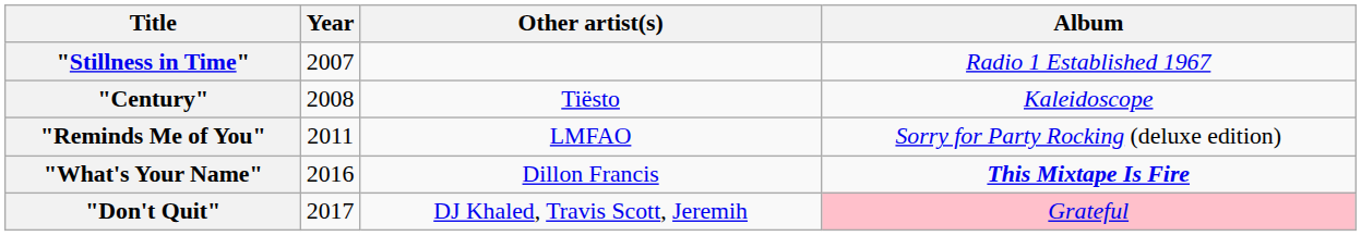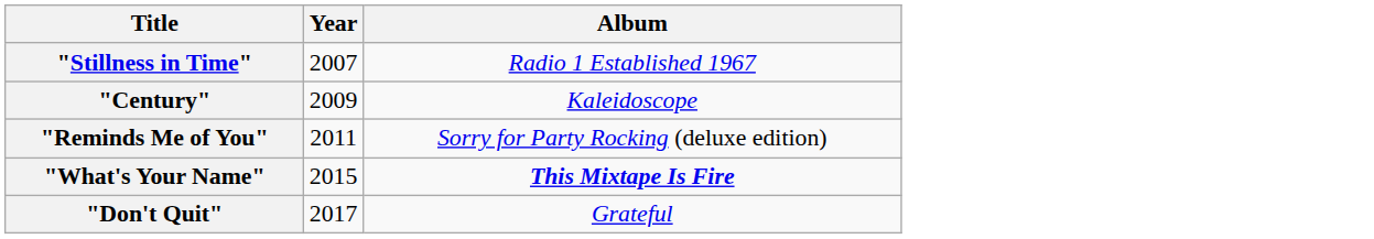 <table class="wikitable plainrowheaders" style="text-align:center;">
 <tr>
 <th scope="col" style="width:12em;">Title</th>
 <th scope="col">Year</th>
-<th scope="col" style="width:19em;">Other artist(s)</th>
 <th scope="col" style="width:22em;">Album</th>
 </tr>
 <tr>
 <th scope="row">"<a href='#'>Stillness in Time</a>"</th>
 <td>2007</td>
-<td></td>
 <td><em><a href='#'>Radio 1 Established 1967</a></em></td>
 </tr>
 <tr>
 <th scope="row">"Century"</th>
-<td>2008</td>
-<td><a href='#'>Tiësto</a></td>
+<td>2009</td>
 <td><em><a href='#'>Kaleidoscope</a></em></td>
 </tr>
 <tr>
 <th scope="row">"Reminds Me of You"</th>
 <td>2011</td>
-<td><a href='#'>LMFAO</a></td>
 <td><em><a href='#'>Sorry for Party Rocking</a></em> (deluxe edition)</td>
 </tr>
 <tr>
 <th scope="row">"What's Your Name"</th>
-<td>2016</td>
-<td><a href='#'>Dillon Francis</a></td>
+<td>2015</td>
 <td><strong><em><a href='#'>This Mixtape Is Fire</a></em></strong></td>
 </tr>
 <tr>
 <th scope="row">"Don't Quit"</th>
 <td>2017</td>
-<td><a href='#'>DJ Khaled</a>, <a href='#'>Travis Scott</a>, <a href='#'>Jeremih</a></td>
-<td style="background: pink;"><em><a href='#'>Grateful</a></em></td>
+<td><em><a href='#'>Grateful</a></em></td>
 </tr>
 </table>
